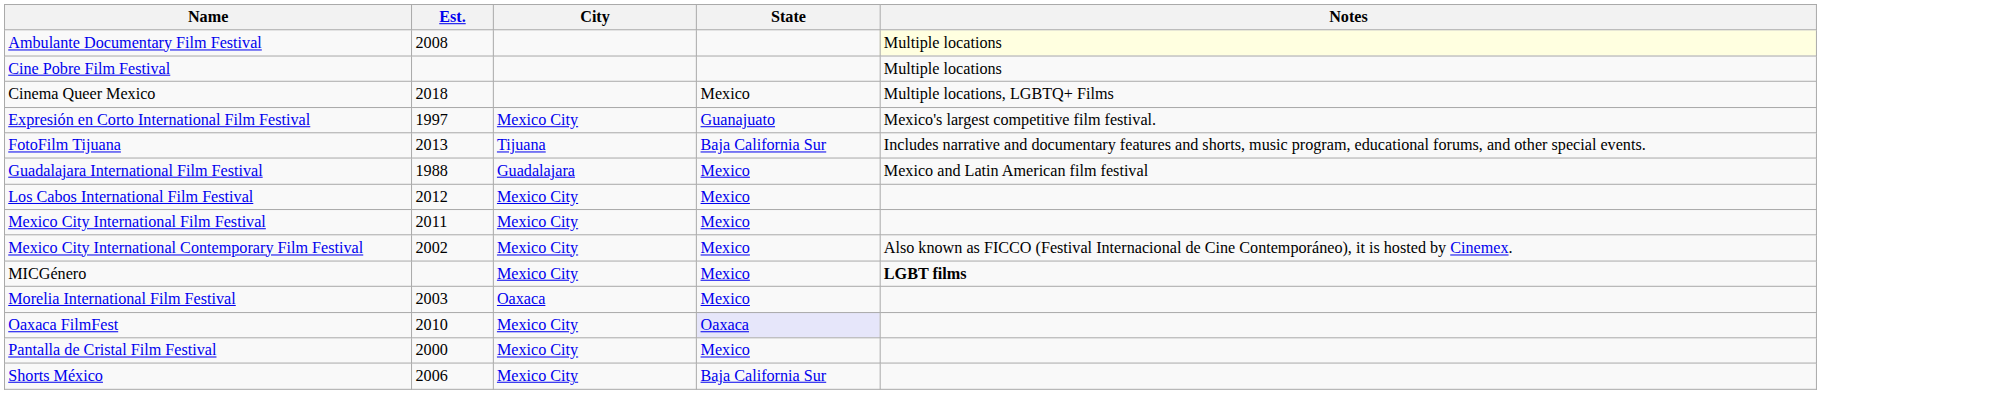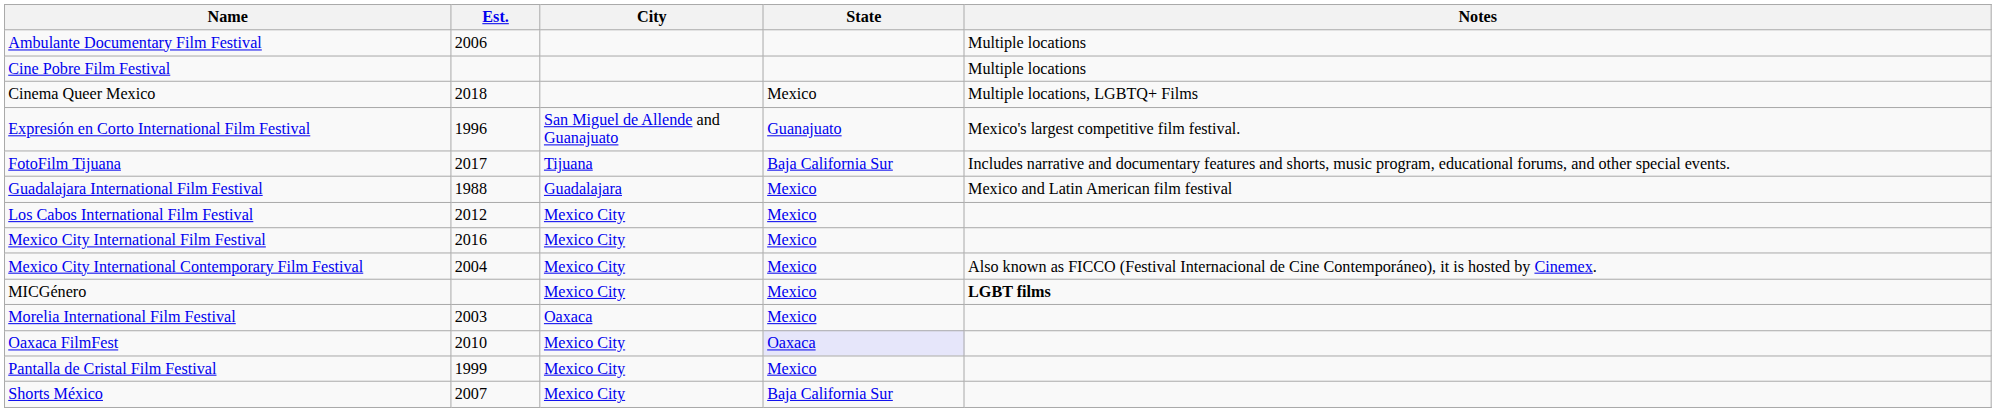 <table class="wikitable sortable">
 <tr>
 <th style="width:20%;">Name</th>
 <th style="width:4%;"><a href='#'>Est.</a></th>
 <th style="width:10%;">City</th>
 <th style="width:9%;">State</th>
 <th style="width:46%;">Notes</th>
 </tr>
 <tr>
 <td><a href='#'>Ambulante Documentary Film Festival</a></td>
-<td>2008</td>
+<td>2006</td>
 <td></td>
 <td></td>
-<td style="background: lightyellow;">Multiple locations</td>
+<td>Multiple locations</td>
 </tr>
 <tr>
 <td><a href='#'>Cine Pobre Film Festival</a></td>
 <td></td>
 <td></td>
 <td></td>
 <td>Multiple locations</td>
 </tr>
 <tr>
 <td>Cinema Queer Mexico</td>
 <td>2018</td>
 <td></td>
 <td>Mexico</td>
 <td>Multiple locations, LGBTQ+ Films</td>
 </tr>
 <tr>
 <td><a href='#'>Expresión en Corto International Film Festival</a></td>
-<td>1997</td>
-<td><a href='#'>Mexico City</a></td>
+<td>1996</td>
+<td><a href='#'>San Miguel de Allende</a> and <a href='#'>Guanajuato</a></td>
 <td><a href='#'>Guanajuato</a></td>
 <td>Mexico's largest competitive film festival.</td>
 </tr>
 <tr>
 <td><a href='#'>FotoFilm Tijuana</a></td>
-<td>2013</td>
+<td>2017</td>
 <td><a href='#'>Tijuana</a></td>
 <td><a href='#'>Baja California Sur</a></td>
 <td>Includes narrative and documentary features and shorts, music program, educational forums, and other special events.</td>
 </tr>
 <tr>
 <td><a href='#'>Guadalajara International Film Festival</a></td>
 <td>1988</td>
 <td><a href='#'>Guadalajara</a></td>
 <td><a href='#'>Mexico</a></td>
 <td>Mexico and Latin American film festival</td>
 </tr>
 <tr>
 <td><a href='#'>Los Cabos International Film Festival</a></td>
 <td>2012</td>
 <td><a href='#'>Mexico City</a></td>
 <td><a href='#'>Mexico</a></td>
 <td></td>
 </tr>
 <tr>
 <td><a href='#'>Mexico City International Film Festival</a></td>
-<td>2011</td>
+<td>2016</td>
 <td><a href='#'>Mexico City</a></td>
 <td><a href='#'>Mexico</a></td>
 <td></td>
 </tr>
 <tr>
 <td><a href='#'>Mexico City International Contemporary Film Festival</a></td>
-<td>2002</td>
+<td>2004</td>
 <td><a href='#'>Mexico City</a></td>
 <td><a href='#'>Mexico</a></td>
 <td>Also known as FICCO (Festival Internacional de Cine Contemporáneo), it is hosted by <a href='#'>Cinemex</a>.</td>
 </tr>
 <tr>
 <td>MICGénero</td>
 <td></td>
 <td><a href='#'>Mexico City</a></td>
 <td><a href='#'>Mexico</a></td>
 <td><strong>LGBT films</strong></td>
 </tr>
 <tr>
 <td><a href='#'>Morelia International Film Festival</a></td>
 <td>2003</td>
 <td><a href='#'>Oaxaca</a></td>
 <td><a href='#'>Mexico</a></td>
 <td></td>
 </tr>
 <tr>
 <td><a href='#'>Oaxaca FilmFest</a></td>
 <td>2010</td>
 <td><a href='#'>Mexico City</a></td>
 <td style="background: lavender;"><a href='#'>Oaxaca</a></td>
 <td></td>
 </tr>
 <tr>
 <td><a href='#'>Pantalla de Cristal Film Festival</a></td>
-<td>2000</td>
+<td>1999</td>
 <td><a href='#'>Mexico City</a></td>
 <td><a href='#'>Mexico</a></td>
 <td></td>
 </tr>
 <tr>
 <td><a href='#'>Shorts México</a></td>
-<td>2006</td>
+<td>2007</td>
 <td><a href='#'>Mexico City</a></td>
 <td><a href='#'>Baja California Sur</a></td>
 <td></td>
 </tr>
 </table>
